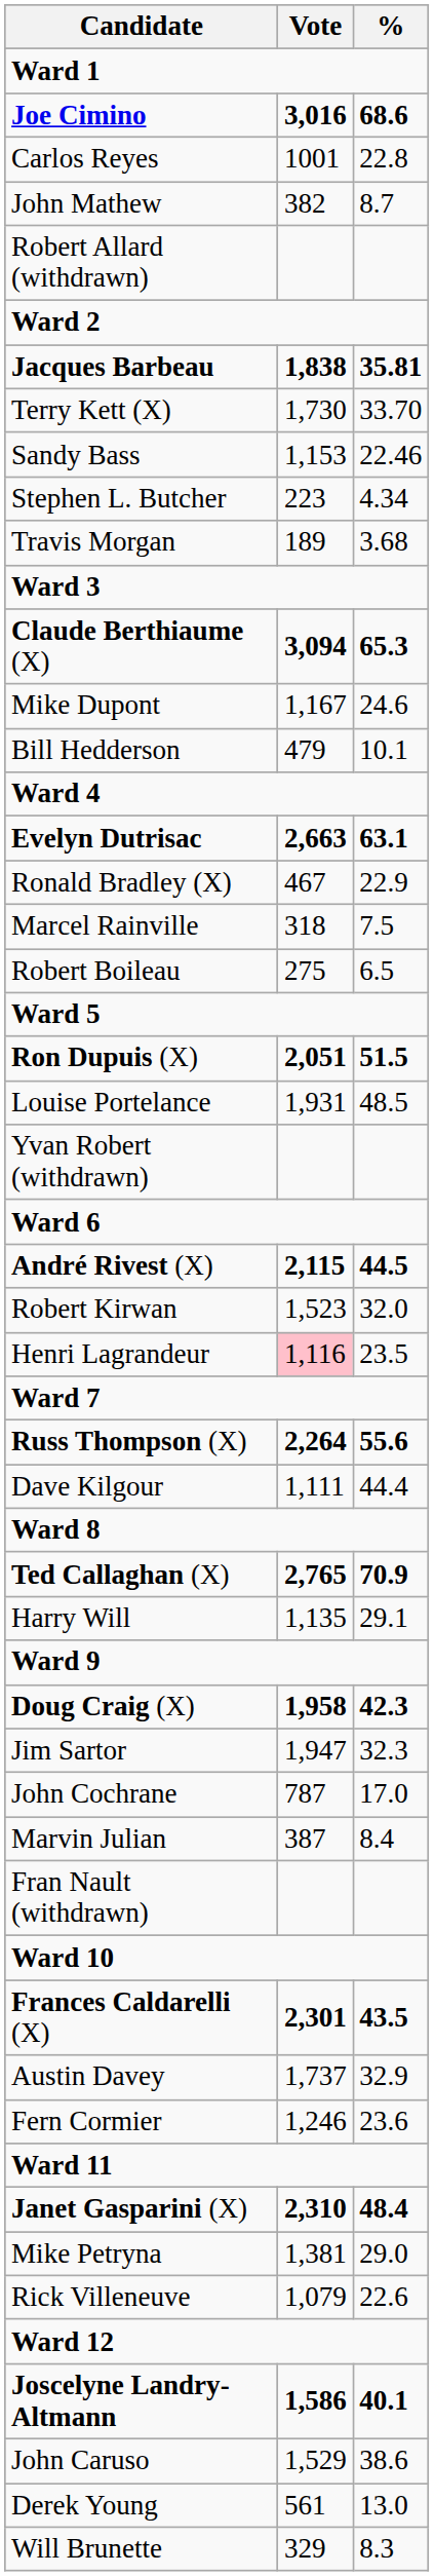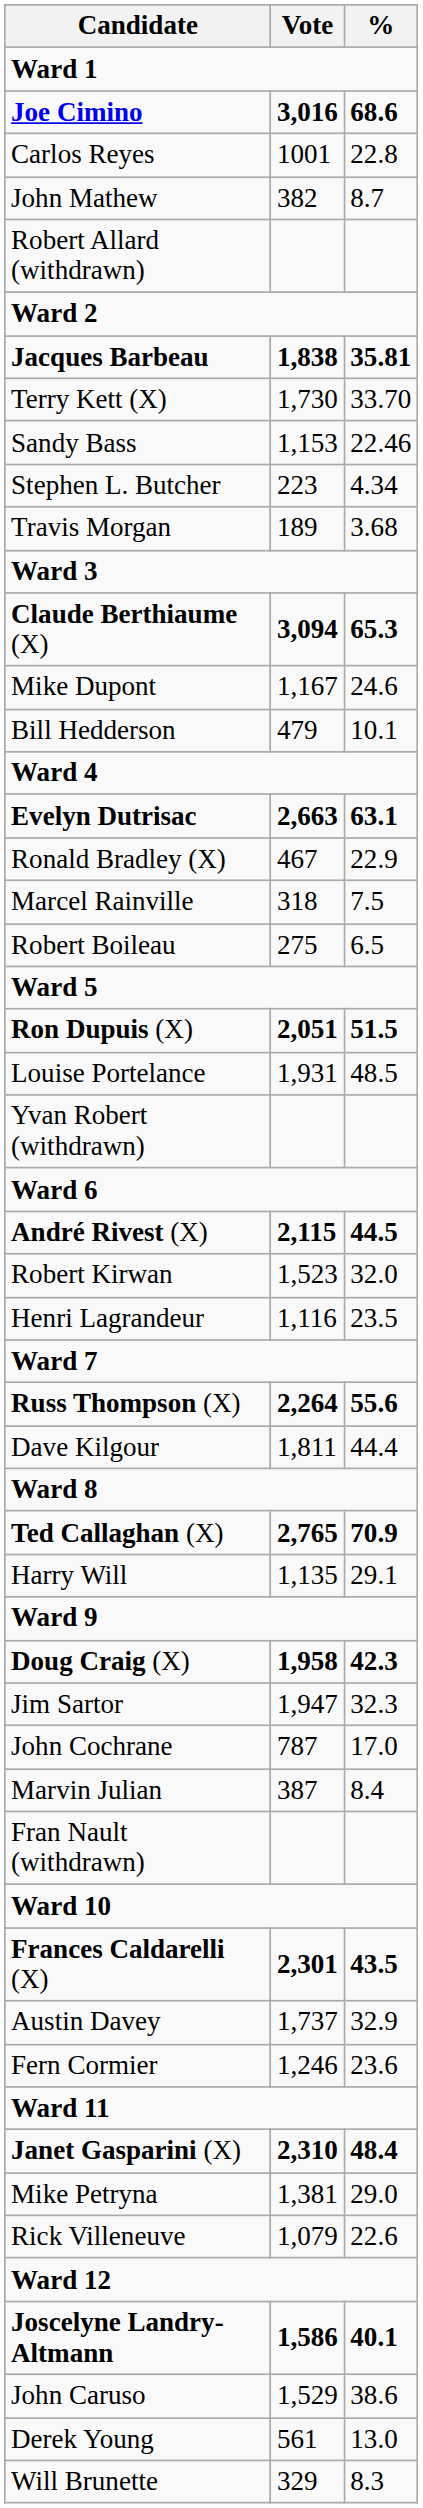 <table class="wikitable">
 <tr>
 <th bgcolor="#DDDDFF" width="150px">Candidate</th>
 <th bgcolor="#DDDDFF">Vote</th>
 <th bgcolor="#DDDDFF">%</th>
 </tr>
 <tr>
 <td colspan="4"><strong>Ward 1</strong></td>
 </tr>
 <tr>
 <td><strong><a href='#'>Joe Cimino</a></strong></td>
 <td><strong>3,016</strong></td>
 <td><strong>68.6</strong></td>
 </tr>
 <tr>
 <td>Carlos Reyes</td>
 <td>1001</td>
 <td>22.8</td>
 </tr>
 <tr>
 <td>John Mathew</td>
 <td>382</td>
 <td>8.7</td>
 </tr>
 <tr>
 <td>Robert Allard (withdrawn)</td>
 <td></td>
 <td></td>
 </tr>
 <tr>
 <td colspan="4"><strong>Ward 2</strong></td>
 </tr>
 <tr>
 <td><strong>Jacques Barbeau</strong></td>
 <td><strong>1,838</strong></td>
 <td><strong>35.81</strong></td>
 </tr>
 <tr>
 <td>Terry Kett (X)</td>
 <td>1,730</td>
 <td>33.70</td>
 </tr>
 <tr>
 <td>Sandy Bass</td>
 <td>1,153</td>
 <td>22.46</td>
 </tr>
 <tr>
 <td>Stephen L. Butcher</td>
 <td>223</td>
 <td>4.34</td>
 </tr>
 <tr>
 <td>Travis Morgan</td>
 <td>189</td>
 <td>3.68</td>
 </tr>
 <tr>
 <td colspan="4"><strong>Ward 3</strong></td>
 </tr>
 <tr>
 <td><strong>Claude Berthiaume</strong> (X)</td>
 <td><strong>3,094</strong></td>
 <td><strong>65.3</strong></td>
 </tr>
 <tr>
 <td>Mike Dupont</td>
 <td>1,167</td>
 <td>24.6</td>
 </tr>
 <tr>
 <td>Bill Hedderson</td>
 <td>479</td>
 <td>10.1</td>
 </tr>
 <tr>
 <td colspan="4"><strong>Ward 4</strong></td>
 </tr>
 <tr>
 <td><strong>Evelyn Dutrisac</strong></td>
 <td><strong>2,663</strong></td>
 <td><strong>63.1</strong></td>
 </tr>
 <tr>
 <td>Ronald Bradley (X)</td>
 <td>467</td>
 <td>22.9</td>
 </tr>
 <tr>
 <td>Marcel Rainville</td>
 <td>318</td>
 <td>7.5</td>
 </tr>
 <tr>
 <td>Robert Boileau</td>
 <td>275</td>
 <td>6.5</td>
 </tr>
 <tr>
 <td colspan="4"><strong>Ward 5</strong></td>
 </tr>
 <tr>
 <td><strong>Ron Dupuis</strong> (X)</td>
 <td><strong>2,051</strong></td>
 <td><strong>51.5</strong></td>
 </tr>
 <tr>
 <td>Louise Portelance</td>
 <td>1,931</td>
 <td>48.5</td>
 </tr>
 <tr>
 <td>Yvan Robert (withdrawn)</td>
 <td></td>
 <td></td>
 </tr>
 <tr>
 <td colspan="4"><strong>Ward 6</strong></td>
 </tr>
 <tr>
 <td><strong>André Rivest</strong> (X)</td>
 <td><strong>2,115</strong></td>
 <td><strong>44.5</strong></td>
 </tr>
 <tr>
 <td>Robert Kirwan</td>
 <td>1,523</td>
 <td>32.0</td>
 </tr>
 <tr>
 <td>Henri Lagrandeur</td>
-<td style="background: pink;">1,116</td>
+<td>1,116</td>
 <td>23.5</td>
 </tr>
 <tr>
 <td colspan="4"><strong>Ward 7</strong></td>
 </tr>
 <tr>
 <td><strong>Russ Thompson</strong> (X)</td>
 <td><strong>2,264</strong></td>
 <td><strong>55.6</strong></td>
 </tr>
 <tr>
 <td>Dave Kilgour</td>
-<td>1,111</td>
+<td>1,811</td>
 <td>44.4</td>
 </tr>
 <tr>
 <td colspan="4"><strong>Ward 8</strong></td>
 </tr>
 <tr>
 <td><strong>Ted Callaghan</strong> (X)</td>
 <td><strong>2,765</strong></td>
 <td><strong>70.9</strong></td>
 </tr>
 <tr>
 <td>Harry Will</td>
 <td>1,135</td>
 <td>29.1</td>
 </tr>
 <tr>
 <td colspan="4"><strong>Ward 9</strong></td>
 </tr>
 <tr>
 <td><strong>Doug Craig</strong> (X)</td>
 <td><strong>1,958</strong></td>
 <td><strong>42.3</strong></td>
 </tr>
 <tr>
 <td>Jim Sartor</td>
 <td>1,947</td>
 <td>32.3</td>
 </tr>
 <tr>
 <td>John Cochrane</td>
 <td>787</td>
 <td>17.0</td>
 </tr>
 <tr>
 <td>Marvin Julian</td>
 <td>387</td>
 <td>8.4</td>
 </tr>
 <tr>
 <td>Fran Nault (withdrawn)</td>
 <td></td>
 <td></td>
 </tr>
 <tr>
 <td colspan="4"><strong>Ward 10</strong></td>
 </tr>
 <tr>
 <td><strong>Frances Caldarelli</strong> (X)</td>
 <td><strong>2,301</strong></td>
 <td><strong>43.5</strong></td>
 </tr>
 <tr>
 <td>Austin Davey</td>
 <td>1,737</td>
 <td>32.9</td>
 </tr>
 <tr>
 <td>Fern Cormier</td>
 <td>1,246</td>
 <td>23.6</td>
 </tr>
 <tr>
 <td colspan="4"><strong>Ward 11</strong></td>
 </tr>
 <tr>
 <td><strong>Janet Gasparini</strong> (X)</td>
 <td><strong>2,310</strong></td>
 <td><strong>48.4</strong></td>
 </tr>
 <tr>
 <td>Mike Petryna</td>
 <td>1,381</td>
 <td>29.0</td>
 </tr>
 <tr>
 <td>Rick Villeneuve</td>
 <td>1,079</td>
 <td>22.6</td>
 </tr>
 <tr>
 <td colspan="4"><strong>Ward 12</strong></td>
 </tr>
 <tr>
 <td><strong>Joscelyne Landry-Altmann</strong></td>
 <td><strong>1,586</strong></td>
 <td><strong>40.1</strong></td>
 </tr>
 <tr>
 <td>John Caruso</td>
 <td>1,529</td>
 <td>38.6</td>
 </tr>
 <tr>
 <td>Derek Young</td>
 <td>561</td>
 <td>13.0</td>
 </tr>
 <tr>
 <td>Will Brunette</td>
 <td>329</td>
 <td>8.3</td>
 </tr>
 </table>
